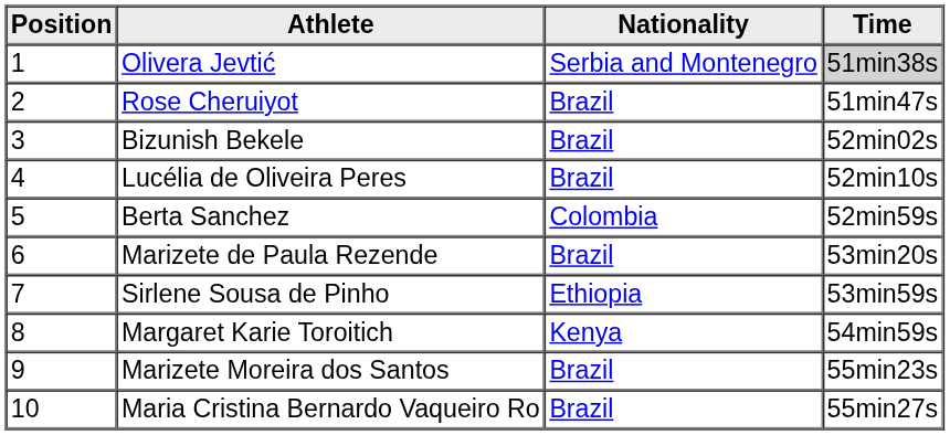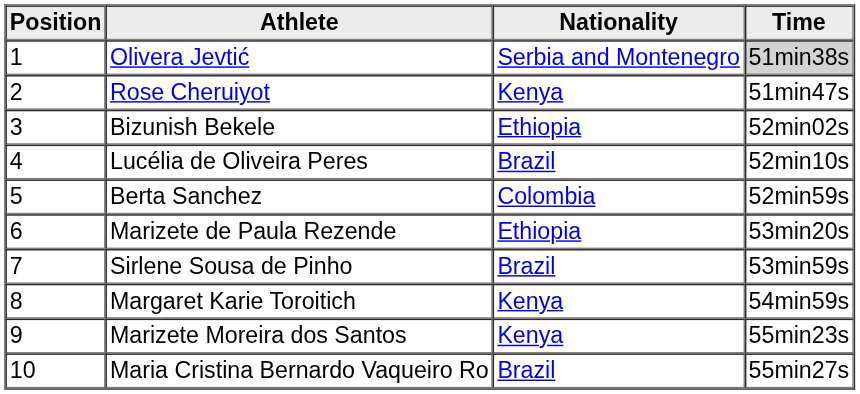 <table cellpadding=2 cellspacing=0 border=1>
 <tr bgcolor=#ececec>
 <th>Position</th>
 <th>Athlete</th>
 <th>Nationality</th>
 <th>Time</th>
 </tr>
 <tr>
 <td>1</td>
 <td><a href='#'>Olivera Jevtić</a></td>
 <td> <a href='#'>Serbia and Montenegro</a></td>
 <td style="background: lightgrey;">51min38s</td>
 </tr>
 <tr>
 <td>2</td>
 <td><a href='#'>Rose Cheruiyot</a></td>
-<td> <a href='#'>Brazil</a></td>
+<td> <a href='#'>Kenya</a></td>
 <td>51min47s</td>
 </tr>
 <tr>
 <td>3</td>
 <td>Bizunish Bekele</td>
-<td> <a href='#'>Brazil</a></td>
+<td> <a href='#'>Ethiopia</a></td>
 <td>52min02s</td>
 </tr>
 <tr>
 <td>4</td>
 <td>Lucélia de Oliveira Peres</td>
 <td> <a href='#'>Brazil</a></td>
 <td>52min10s</td>
 </tr>
 <tr>
 <td>5</td>
 <td>Berta Sanchez</td>
 <td> <a href='#'>Colombia</a></td>
 <td>52min59s</td>
 </tr>
 <tr>
 <td>6</td>
 <td>Marizete de Paula Rezende</td>
-<td> <a href='#'>Brazil</a></td>
+<td> <a href='#'>Ethiopia</a></td>
 <td>53min20s</td>
 </tr>
 <tr>
 <td>7</td>
 <td>Sirlene Sousa de Pinho</td>
-<td> <a href='#'>Ethiopia</a></td>
+<td> <a href='#'>Brazil</a></td>
 <td>53min59s</td>
 </tr>
 <tr>
 <td>8</td>
 <td>Margaret Karie Toroitich</td>
 <td> <a href='#'>Kenya</a></td>
 <td>54min59s</td>
 </tr>
 <tr>
 <td>9</td>
 <td>Marizete Moreira dos Santos</td>
-<td> <a href='#'>Brazil</a></td>
+<td> <a href='#'>Kenya</a></td>
 <td>55min23s</td>
 </tr>
 <tr>
 <td>10</td>
 <td>Maria Cristina Bernardo Vaqueiro Ro</td>
 <td> <a href='#'>Brazil</a></td>
 <td>55min27s</td>
 </tr>
 </table>
